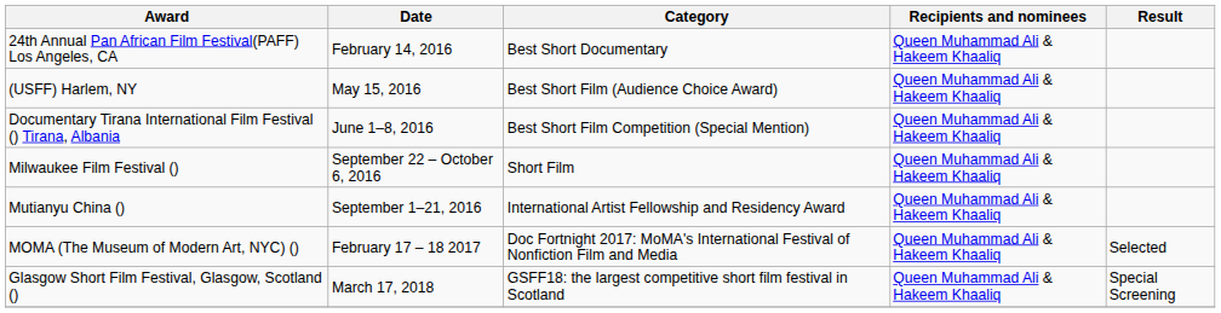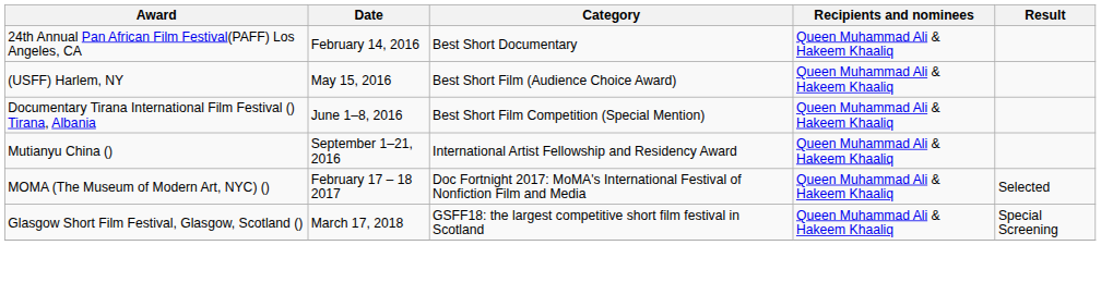 <table class="wikitable" style="font-size: 95%;">
 <tr>
 <th>Award</th>
 <th>Date</th>
 <th>Category</th>
 <th>Recipients and nominees</th>
 <th>Result</th>
 </tr>
 <tr>
 <td>24th Annual <a href='#'>Pan African Film Festival</a>(PAFF) Los Angeles, CA</td>
 <td>February 14, 2016</td>
 <td>Best Short Documentary</td>
 <td><a href='#'>Queen Muhammad Ali</a> & <a href='#'>Hakeem Khaaliq</a></td>
 <td></td>
 </tr>
 <tr>
 <td> (USFF) Harlem, NY</td>
 <td>May 15, 2016</td>
 <td>Best Short Film (Audience Choice Award)</td>
 <td><a href='#'>Queen Muhammad Ali</a> & <a href='#'>Hakeem Khaaliq</a></td>
 <td></td>
 </tr>
 <tr>
 <td>Documentary Tirana International Film Festival () <a href='#'>Tirana</a>, <a href='#'>Albania</a></td>
 <td>June 1–8, 2016</td>
 <td>Best Short Film Competition (Special Mention)</td>
 <td><a href='#'>Queen Muhammad Ali</a> & <a href='#'>Hakeem Khaaliq</a></td>
 <td></td>
 </tr>
 <tr>
-<td>Milwaukee Film Festival ()</td>
-<td>September 22  – October 6, 2016</td>
-<td>Short Film</td>
-<td><a href='#'>Queen Muhammad Ali</a> & <a href='#'>Hakeem Khaaliq</a></td>
-<td></td>
-</tr>
-<tr>
 <td>Mutianyu China ()</td>
 <td>September 1–21, 2016</td>
 <td>International Artist Fellowship and Residency Award</td>
 <td><a href='#'>Queen Muhammad Ali</a> & <a href='#'>Hakeem Khaaliq</a></td>
 <td></td>
 </tr>
 <tr>
 <td>MOMA (The Museum of Modern Art, NYC) ()</td>
 <td>February 17 – 18 2017</td>
 <td>Doc Fortnight 2017: MoMA's International Festival of Nonfiction Film and Media</td>
 <td><a href='#'>Queen Muhammad Ali</a> & <a href='#'>Hakeem Khaaliq</a></td>
 <td>Selected</td>
 </tr>
 <tr>
 <td>Glasgow Short Film Festival, Glasgow, Scotland ()</td>
 <td>March 17, 2018</td>
 <td>GSFF18: the largest competitive short film festival in Scotland</td>
 <td><a href='#'>Queen Muhammad Ali</a> & <a href='#'>Hakeem Khaaliq</a></td>
 <td>Special Screening</td>
 </tr>
 <tr>
 </tr>
 </table>
